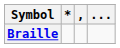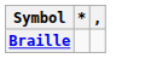 <table class="wikitable" style="text-align:center">
 <tr>
 <th>Symbol</th>
 <th>*</th>
 <th>,</th>
-<th>...</th>
 </tr>
 <tr>
 <th><a href='#'>Braille</a></th>
 <td></td>
 <td></td>
-<td></td>
 </tr>
 </table>
